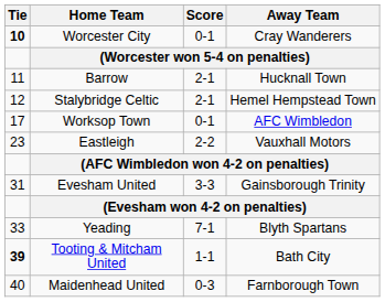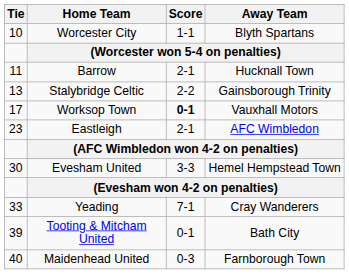 <table class="wikitable" style="text-align:center;">
 <tr>
 <th width=20>Tie</th>
 <th width=175>Home Team</th>
 <th width=20>Score</th>
 <th width=175>Away Team</th>
 </tr>
 <tr>
-<td><strong>10</strong></td>
+<td>10</td>
 <td>Worcester City</td>
-<td>0-1</td>
-<td>Cray Wanderers</td>
+<td>1-1</td>
+<td>Blyth Spartans</td>
 </tr>
 <tr>
 <td></td>
 <th colspan="5">(Worcester won 5-4 on penalties)</th>
 </tr>
 <tr>
 <td>11</td>
 <td>Barrow</td>
 <td>2-1</td>
 <td>Hucknall Town</td>
 </tr>
 <tr>
-<td>12</td>
+<td>13</td>
 <td>Stalybridge Celtic</td>
-<td>2-1</td>
-<td>Hemel Hempstead Town</td>
+<td>2-2</td>
+<td>Gainsborough Trinity</td>
 </tr>
 <tr>
 <td>17</td>
 <td>Worksop Town</td>
-<td>0-1</td>
-<td><a href='#'>AFC Wimbledon</a></td>
+<td><strong>0-1</strong></td>
+<td>Vauxhall Motors</td>
 </tr>
 <tr>
 <td>23</td>
 <td>Eastleigh</td>
-<td>2-2</td>
-<td>Vauxhall Motors</td>
+<td>2-1</td>
+<td><a href='#'>AFC Wimbledon</a></td>
 </tr>
 <tr>
 <td></td>
 <th colspan="5">(AFC Wimbledon won 4-2 on penalties)</th>
 </tr>
 <tr>
-<td>31</td>
+<td>30</td>
 <td>Evesham United</td>
 <td>3-3</td>
-<td>Gainsborough Trinity</td>
+<td>Hemel Hempstead Town</td>
 </tr>
 <tr>
 <td></td>
 <th colspan="5">(Evesham won 4-2 on penalties)</th>
 </tr>
 <tr>
 <td>33</td>
 <td>Yeading</td>
 <td>7-1</td>
-<td>Blyth Spartans</td>
+<td>Cray Wanderers</td>
 </tr>
 <tr>
-<td><strong>39</strong></td>
+<td>39</td>
 <td><a href='#'>Tooting & Mitcham United</a></td>
-<td>1-1</td>
+<td>0-1</td>
 <td>Bath City</td>
 </tr>
 <tr>
 <td>40</td>
 <td>Maidenhead United</td>
 <td>0-3</td>
 <td>Farnborough Town</td>
 </tr>
 </table>
